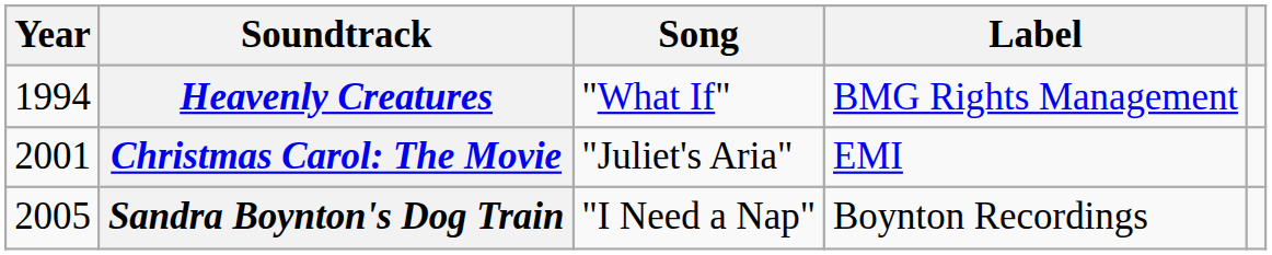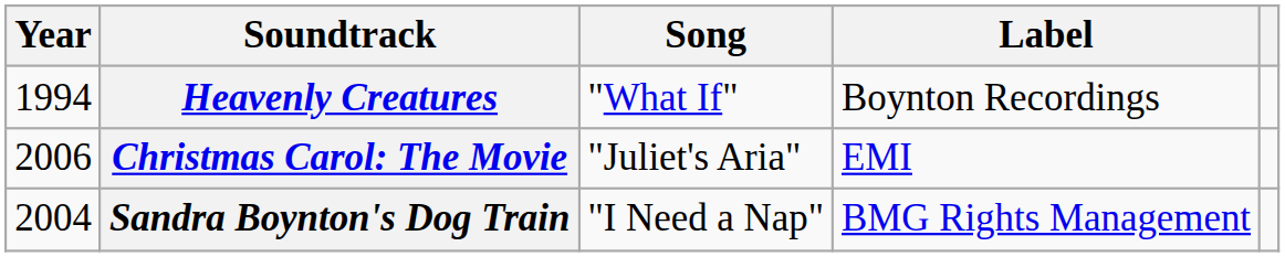 <table class="wikitable plainrowheaders unsortable">
 <tr>
 <th scope="col">Year</th>
 <th scope="col">Soundtrack</th>
 <th scope="col">Song</th>
 <th scope="col">Label</th>
 <th scope="col" class="unsortable"></th>
 </tr>
 <tr>
 <td>1994</td>
 <th scope="row"><em><a href='#'>Heavenly Creatures</a></em></th>
 <td>"<a href='#'>What If</a>"</td>
-<td><a href='#'>BMG Rights Management</a></td>
+<td>Boynton Recordings</td>
 <td style="text-align:center;"></td>
 </tr>
 <tr>
-<td>2001</td>
+<td>2006</td>
 <th scope="row"><em><a href='#'>Christmas Carol: The Movie</a></em></th>
 <td>"Juliet's Aria"</td>
 <td><a href='#'>EMI</a></td>
 <td style="text-align:center;"></td>
 </tr>
 <tr>
-<td>2005</td>
+<td>2004</td>
 <th scope="row"><em>Sandra Boynton's Dog Train</em></th>
 <td>"I Need a Nap"</td>
-<td>Boynton Recordings</td>
+<td><a href='#'>BMG Rights Management</a></td>
 <td style="text-align:center;"></td>
 </tr>
 </table>
